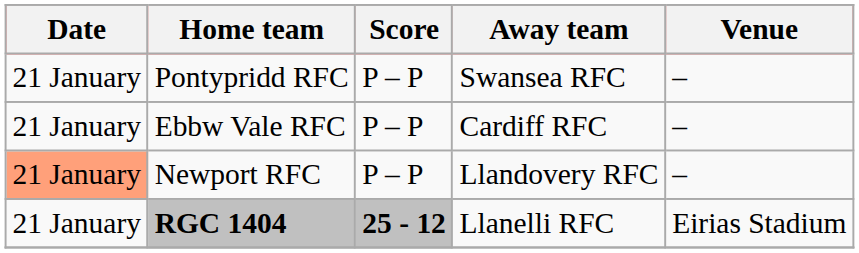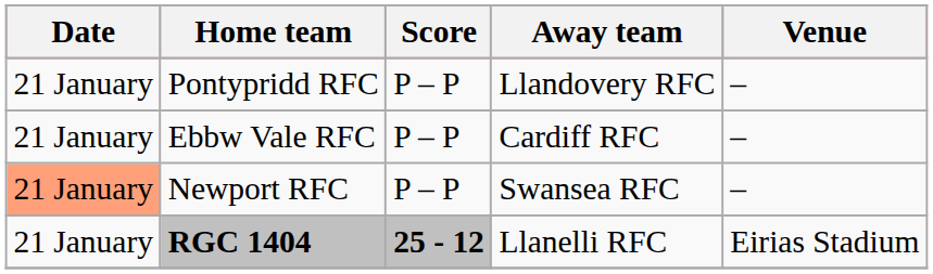 <table class="wikitable" style="margin:0.5em auto; font-size:95%">
 <tr bgcolor="#E00000">
 <th>Date</th>
 <th>Home team</th>
 <th>Score</th>
 <th>Away team</th>
 <th>Venue</th>
 </tr>
 <tr>
 <td>21 January</td>
 <td>Pontypridd RFC</td>
 <td>P – P</td>
-<td>Swansea RFC</td>
+<td>Llandovery RFC</td>
 <td>–</td>
 </tr>
 <tr>
 <td>21 January</td>
 <td>Ebbw Vale RFC</td>
 <td>P – P</td>
 <td>Cardiff RFC</td>
 <td>–</td>
 </tr>
 <tr>
 <td style="background: lightsalmon;">21 January</td>
 <td>Newport RFC</td>
 <td>P – P</td>
-<td>Llandovery RFC</td>
+<td>Swansea RFC</td>
 <td>–</td>
 </tr>
 <tr>
 <td>21 January</td>
 <td bgcolor="silver"><strong>RGC 1404</strong></td>
 <td bgcolor="silver"><strong>25 - 12</strong></td>
 <td>Llanelli RFC</td>
 <td>Eirias Stadium</td>
 </tr>
 <tr>
 </tr>
 </table>
